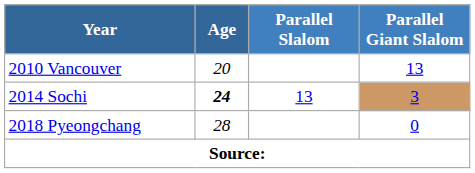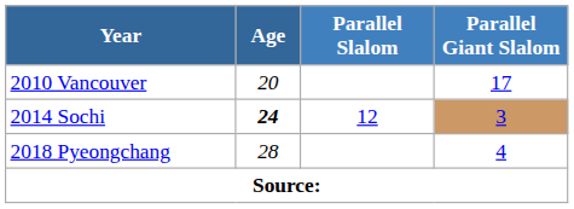 <table class="wikitable" style="font-size:95%; text-align:center; border:grey solid 1px; border-collapse:collapse; background:#ffffff;">
 <tr>
 <th style="background-color:#369; color:white; width:160px;"> Year </th>
 <th style="background-color:#369; color:white; width:40px;"> Age </th>
 <th style="background-color:#4180be; color:white; width:90px;">Parallel<br> Slalom </th>
 <th style="background-color:#4180be; color:white; width:90px;">Parallel<br>Giant Slalom</th>
 </tr>
 <tr>
 <td align=left> <a href='#'>2010 Vancouver</a></td>
 <td><em>20</em></td>
 <td></td>
-<td><a href='#'>13</a></td>
+<td><a href='#'>17</a></td>
 </tr>
 <tr>
 <td align=left> <a href='#'>2014 Sochi</a></td>
 <td><strong><em>24</em></strong></td>
-<td><a href='#'>13</a></td>
+<td><a href='#'>12</a></td>
 <td bgcolor="cc9966"><a href='#'>3</a></td>
 </tr>
 <tr>
 <td align=left> <a href='#'>2018 Pyeongchang</a></td>
 <td><em>28</em></td>
 <td></td>
-<td><a href='#'>0</a></td>
+<td><a href='#'>4</a></td>
 </tr>
 <tr>
 <td colspan=4><strong>Source:</strong> </td>
 </tr>
 </table>
